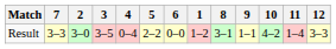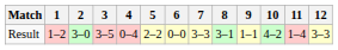 <table class="wikitable">
 <tr>
 <th>Match</th>
-<th>7</th>
+<th>1</th>
 <th>2</th>
 <th>3</th>
 <th>4</th>
 <th>5</th>
 <th>6</th>
-<th>1</th>
+<th>7</th>
 <th>8</th>
 <th>9</th>
 <th>10</th>
 <th>11</th>
 <th>12</th>
 </tr>
 <tr>
 <td>Result</td>
-<td bgcolor="#FFFFCC">3–3</td>
+<td bgcolor="#FFCCCC">1–2</td>
 <td bgcolor="#CCFFCC">3–0</td>
 <td bgcolor="#FFCCCC">3–5</td>
 <td bgcolor="#FFCCCC">0–4</td>
 <td bgcolor="#FFFFCC">2–2</td>
 <td bgcolor="#FFFFCC">0–0</td>
-<td bgcolor="#FFCCCC">1–2</td>
+<td bgcolor="#FFFFCC">3–3</td>
 <td bgcolor="#CCFFCC">3–1</td>
 <td bgcolor="#FFFFCC">1–1</td>
 <td bgcolor="#CCFFCC">4–2</td>
 <td bgcolor="#FFCCCC">1–4</td>
 <td bgcolor="#FFFFCC">3–3</td>
 </tr>
 </table>
